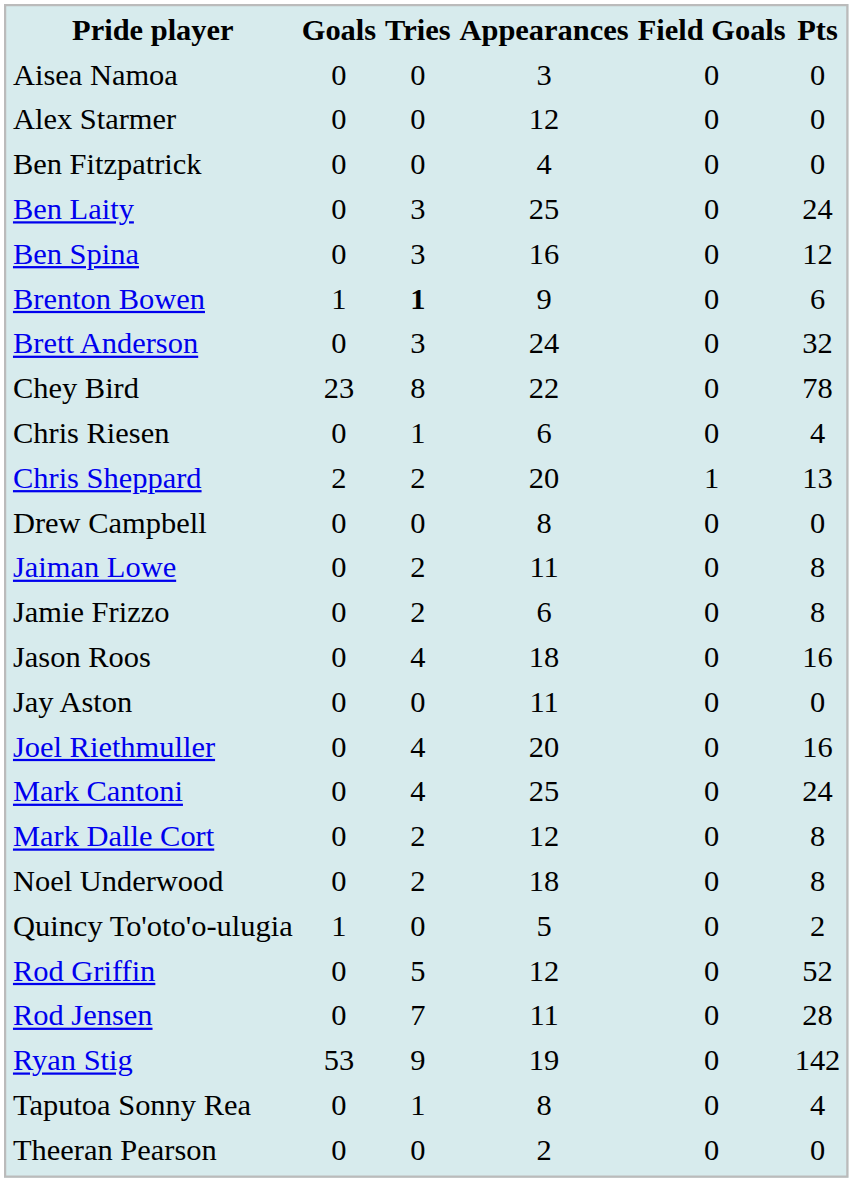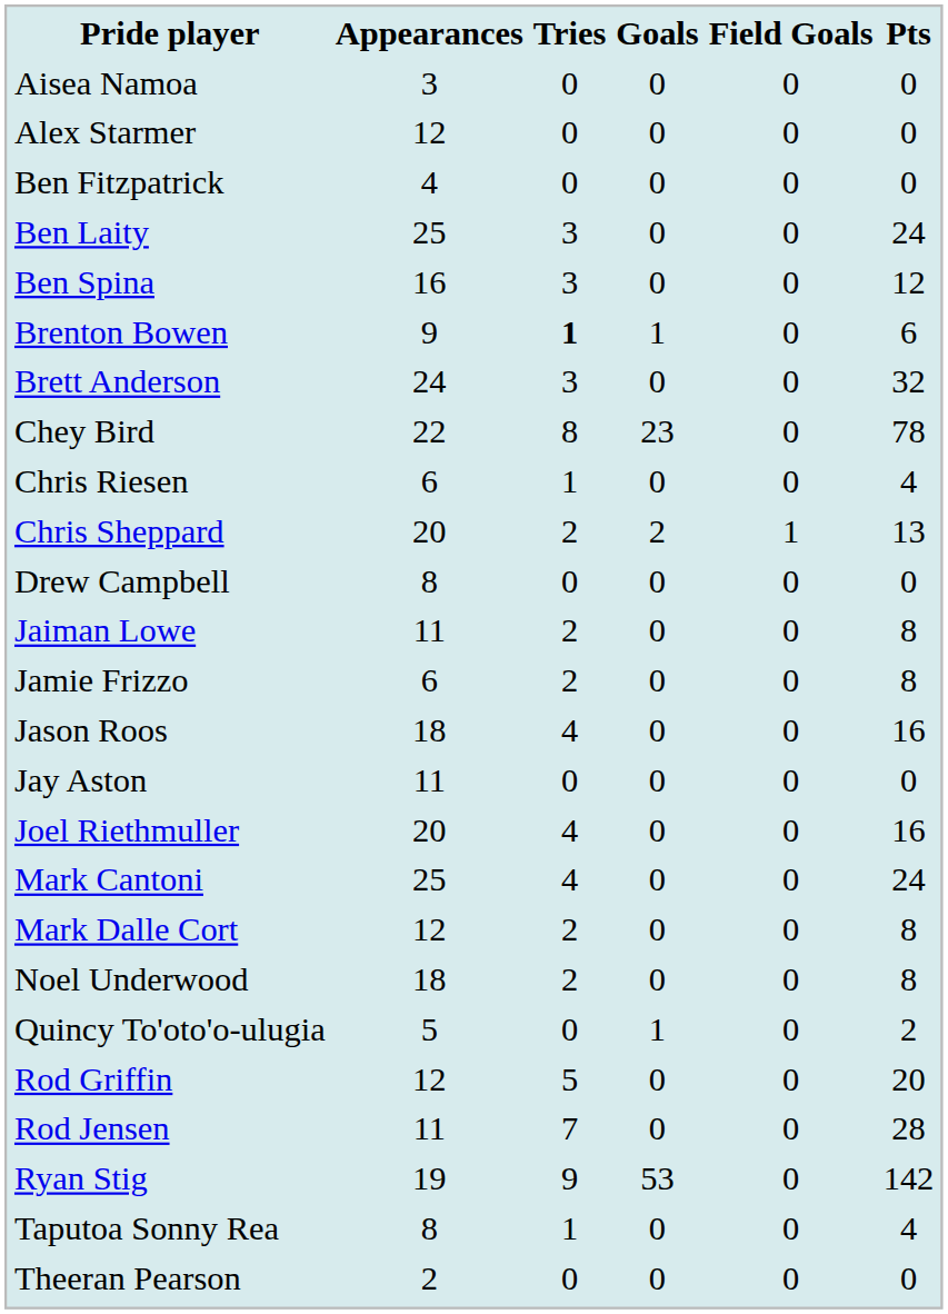 <table cellpadding=1 style="border:1px solid #BBB; background-color:#d7ebed; font-size:85%;">
 <tr>
 <th>Pride player</th>
+<th>Appearances</th>
+<th>Tries</th>
 <th>Goals</th>
-<th>Tries</th>
-<th>Appearances</th>
 <th>Field Goals</th>
 <th>Pts</th>
 </tr>
 <tr ---->
 <td> Aisea Namoa</td>
+<td align="center">3</td>
 <td align="center">0</td>
 <td align="center">0</td>
-<td align="center">3</td>
 <td align="center">0</td>
 <td align="center">0</td>
 </tr>
 <tr ---->
 <td> Alex Starmer</td>
+<td align="center">12</td>
 <td align="center">0</td>
 <td align="center">0</td>
-<td align="center">12</td>
 <td align="center">0</td>
 <td align="center">0</td>
 </tr>
 <tr ---->
 <td> Ben Fitzpatrick</td>
+<td align="center">4</td>
 <td align="center">0</td>
 <td align="center">0</td>
-<td align="center">4</td>
 <td align="center">0</td>
 <td align="center">0</td>
 </tr>
 <tr ---->
 <td> <a href='#'>Ben Laity</a></td>
+<td align="center">25</td>
+<td align="center">3</td>
 <td align="center">0</td>
-<td align="center">3</td>
-<td align="center">25</td>
 <td align="center">0</td>
 <td align="center">24</td>
 </tr>
 <tr ---->
 <td> <a href='#'>Ben Spina</a></td>
+<td align="center">16</td>
+<td align="center">3</td>
 <td align="center">0</td>
-<td align="center">3</td>
-<td align="center">16</td>
 <td align="center">0</td>
 <td align="center">12</td>
 </tr>
 <tr ---->
 <td> <a href='#'>Brenton Bowen</a></td>
+<td align="center">9</td>
+<td align="center"><strong>1</strong></td>
 <td align="center">1</td>
-<td align="center"><strong>1</strong></td>
-<td align="center">9</td>
 <td align="center">0</td>
 <td align="center">6</td>
 </tr>
 <tr ---->
 <td> <a href='#'>Brett Anderson</a></td>
+<td align="center">24</td>
+<td align="center">3</td>
 <td align="center">0</td>
-<td align="center">3</td>
-<td align="center">24</td>
 <td align="center">0</td>
 <td align="center">32</td>
 </tr>
 <tr ---->
 <td> Chey Bird</td>
+<td align="center">22</td>
+<td align="center">8</td>
 <td align="center">23</td>
-<td align="center">8</td>
-<td align="center">22</td>
 <td align="center">0</td>
 <td align="center">78</td>
 </tr>
 <tr ---->
 <td> Chris Riesen</td>
+<td align="center">6</td>
+<td align="center">1</td>
 <td align="center">0</td>
-<td align="center">1</td>
-<td align="center">6</td>
 <td align="center">0</td>
 <td align="center">4</td>
 </tr>
 <tr ---->
 <td> <a href='#'>Chris Sheppard</a></td>
+<td align="center">20</td>
 <td align="center">2</td>
 <td align="center">2</td>
-<td align="center">20</td>
 <td align="center">1</td>
 <td align="center">13</td>
 </tr>
 <tr ---->
 <td> Drew Campbell</td>
+<td align="center">8</td>
 <td align="center">0</td>
 <td align="center">0</td>
-<td align="center">8</td>
 <td align="center">0</td>
 <td align="center">0</td>
 </tr>
 <tr ---->
 <td> <a href='#'>Jaiman Lowe</a></td>
+<td align="center">11</td>
+<td align="center">2</td>
 <td align="center">0</td>
-<td align="center">2</td>
-<td align="center">11</td>
 <td align="center">0</td>
 <td align="center">8</td>
 </tr>
 <tr ---->
 <td> Jamie Frizzo</td>
+<td align="center">6</td>
+<td align="center">2</td>
 <td align="center">0</td>
-<td align="center">2</td>
-<td align="center">6</td>
 <td align="center">0</td>
 <td align="center">8</td>
 </tr>
 <tr ---->
 <td> Jason Roos</td>
+<td align="center">18</td>
+<td align="center">4</td>
 <td align="center">0</td>
-<td align="center">4</td>
-<td align="center">18</td>
 <td align="center">0</td>
 <td align="center">16</td>
 </tr>
 <tr ---->
 <td> Jay Aston</td>
+<td align="center">11</td>
 <td align="center">0</td>
 <td align="center">0</td>
-<td align="center">11</td>
 <td align="center">0</td>
 <td align="center">0</td>
 </tr>
 <tr ---->
 <td> <a href='#'>Joel Riethmuller</a></td>
+<td align="center">20</td>
+<td align="center">4</td>
 <td align="center">0</td>
-<td align="center">4</td>
-<td align="center">20</td>
 <td align="center">0</td>
 <td align="center">16</td>
 </tr>
 <tr ---->
 <td> <a href='#'>Mark Cantoni</a></td>
+<td align="center">25</td>
+<td align="center">4</td>
 <td align="center">0</td>
-<td align="center">4</td>
-<td align="center">25</td>
 <td align="center">0</td>
 <td align="center">24</td>
 </tr>
 <tr ---->
 <td> <a href='#'>Mark Dalle Cort</a></td>
+<td align="center">12</td>
+<td align="center">2</td>
 <td align="center">0</td>
-<td align="center">2</td>
-<td align="center">12</td>
 <td align="center">0</td>
 <td align="center">8</td>
 </tr>
 <tr ---->
 <td> Noel Underwood</td>
+<td align="center">18</td>
+<td align="center">2</td>
 <td align="center">0</td>
-<td align="center">2</td>
-<td align="center">18</td>
 <td align="center">0</td>
 <td align="center">8</td>
 </tr>
 <tr ---->
 <td> Quincy To'oto'o-ulugia</td>
+<td align="center">5</td>
+<td align="center">0</td>
 <td align="center">1</td>
-<td align="center">0</td>
-<td align="center">5</td>
 <td align="center">0</td>
 <td align="center">2</td>
 </tr>
 <tr ---->
 <td> <a href='#'>Rod Griffin</a></td>
+<td align="center">12</td>
+<td align="center">5</td>
 <td align="center">0</td>
-<td align="center">5</td>
-<td align="center">12</td>
 <td align="center">0</td>
-<td align="center">52</td>
+<td align="center">20</td>
 </tr>
 <tr ---->
 <td> <a href='#'>Rod Jensen</a></td>
+<td align="center">11</td>
+<td align="center">7</td>
 <td align="center">0</td>
-<td align="center">7</td>
-<td align="center">11</td>
 <td align="center">0</td>
 <td align="center">28</td>
 </tr>
 <tr ---->
 <td> <a href='#'>Ryan Stig</a></td>
+<td align="center">19</td>
+<td align="center">9</td>
 <td align="center">53</td>
-<td align="center">9</td>
-<td align="center">19</td>
 <td align="center">0</td>
 <td align="center">142</td>
 </tr>
 <tr ---->
 <td> Taputoa Sonny Rea</td>
+<td align="center">8</td>
+<td align="center">1</td>
 <td align="center">0</td>
-<td align="center">1</td>
-<td align="center">8</td>
 <td align="center">0</td>
 <td align="center">4</td>
 </tr>
 <tr ---->
 <td> Theeran Pearson</td>
+<td align="center">2</td>
 <td align="center">0</td>
 <td align="center">0</td>
-<td align="center">2</td>
 <td align="center">0</td>
 <td align="center">0</td>
 </tr>
 </table>
